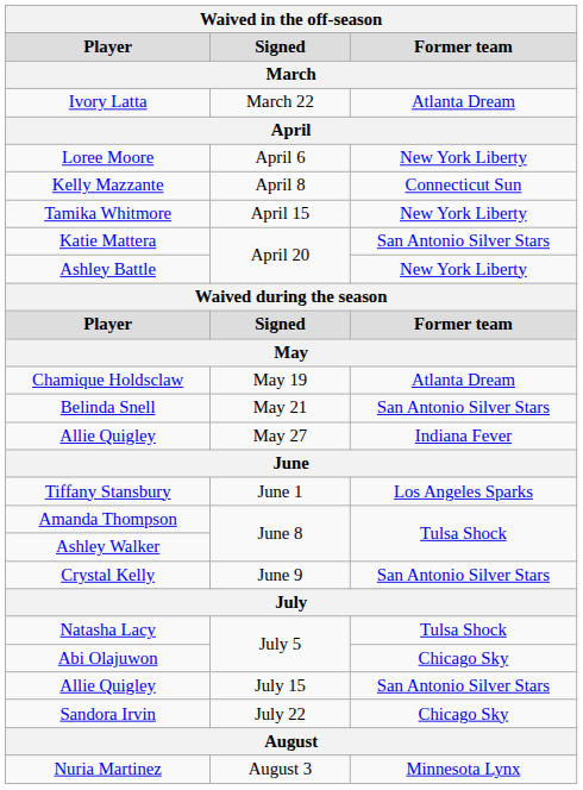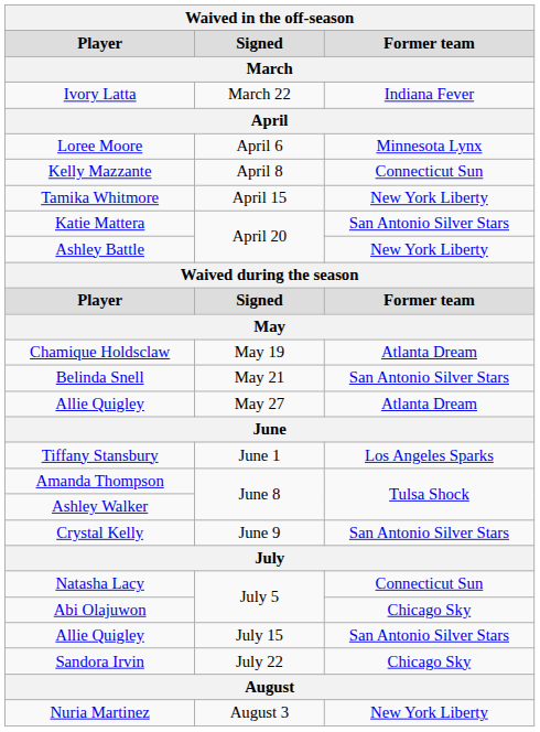 <table class="wikitable" style="text-align: center">
 <tr>
 <th colspan="4">Waived in the off-season</th>
 </tr>
 <tr align="center" bgcolor="#dddddd">
 <td style="width:180px"><strong>Player</strong></td>
 <td style="width:120px"><strong>Signed</strong></td>
 <td style="width:200px"><strong>Former team</strong></td>
 </tr>
 <tr>
 <th colspan="4">March</th>
 </tr>
 <tr>
 <td><a href='#'>Ivory Latta</a></td>
 <td rowspan="1">March 22</td>
-<td><a href='#'>Atlanta Dream</a></td>
+<td><a href='#'>Indiana Fever</a></td>
 </tr>
 <tr>
 <th colspan="4">April</th>
 </tr>
 <tr>
 <td><a href='#'>Loree Moore</a></td>
 <td rowspan="1">April 6</td>
-<td><a href='#'>New York Liberty</a></td>
+<td><a href='#'>Minnesota Lynx</a></td>
 </tr>
 <tr>
 <td><a href='#'>Kelly Mazzante</a></td>
 <td rowspan="1">April 8</td>
 <td><a href='#'>Connecticut Sun</a></td>
 </tr>
 <tr>
 <td><a href='#'>Tamika Whitmore</a></td>
 <td rowspan="1">April 15</td>
 <td><a href='#'>New York Liberty</a></td>
 </tr>
 <tr>
 <td><a href='#'>Katie Mattera</a></td>
 <td rowspan="2">April 20</td>
 <td><a href='#'>San Antonio Silver Stars</a></td>
 </tr>
 <tr>
 <td><a href='#'>Ashley Battle</a></td>
 <td><a href='#'>New York Liberty</a></td>
 </tr>
 <tr>
 <th colspan="4">Waived during the season</th>
 </tr>
 <tr align="center" bgcolor="#dddddd">
 <td style="width:180px"><strong>Player</strong></td>
 <td style="width:120px"><strong>Signed</strong></td>
 <td style="width:200px"><strong>Former team</strong></td>
 </tr>
 <tr>
 <th colspan="4">May</th>
 </tr>
 <tr>
 <td><a href='#'>Chamique Holdsclaw</a></td>
 <td rowspan="1">May 19</td>
 <td><a href='#'>Atlanta Dream</a></td>
 </tr>
 <tr>
 <td><a href='#'>Belinda Snell</a></td>
 <td rowspan="1">May 21</td>
 <td><a href='#'>San Antonio Silver Stars</a></td>
 </tr>
 <tr>
 <td><a href='#'>Allie Quigley</a></td>
 <td rowspan="1">May 27</td>
-<td><a href='#'>Indiana Fever</a></td>
+<td><a href='#'>Atlanta Dream</a></td>
 </tr>
 <tr>
 <th colspan="4">June</th>
 </tr>
 <tr>
 <td><a href='#'>Tiffany Stansbury</a></td>
 <td rowspan="1">June 1</td>
 <td><a href='#'>Los Angeles Sparks</a></td>
 </tr>
 <tr>
 <td><a href='#'>Amanda Thompson</a></td>
 <td rowspan="2">June 8</td>
 <td rowspan="2"><a href='#'>Tulsa Shock</a></td>
 </tr>
 <tr>
 <td><a href='#'>Ashley Walker</a></td>
 </tr>
 <tr>
 <td><a href='#'>Crystal Kelly</a></td>
 <td rowspan="1">June 9</td>
 <td><a href='#'>San Antonio Silver Stars</a></td>
 </tr>
 <tr>
 <th colspan="4">July</th>
 </tr>
 <tr>
 <td><a href='#'>Natasha Lacy</a></td>
 <td rowspan="2">July 5</td>
-<td><a href='#'>Tulsa Shock</a></td>
+<td><a href='#'>Connecticut Sun</a></td>
 </tr>
 <tr>
 <td><a href='#'>Abi Olajuwon</a></td>
 <td><a href='#'>Chicago Sky</a></td>
 </tr>
 <tr>
 <td><a href='#'>Allie Quigley</a></td>
 <td rowspan="1">July 15</td>
 <td><a href='#'>San Antonio Silver Stars</a></td>
 </tr>
 <tr>
 <td><a href='#'>Sandora Irvin</a></td>
 <td rowspan="1">July 22</td>
 <td><a href='#'>Chicago Sky</a></td>
 </tr>
 <tr>
 <th colspan="4">August</th>
 </tr>
 <tr>
 <td><a href='#'>Nuria Martinez</a></td>
 <td rowspan="1">August 3</td>
-<td><a href='#'>Minnesota Lynx</a></td>
+<td><a href='#'>New York Liberty</a></td>
 </tr>
 </table>
